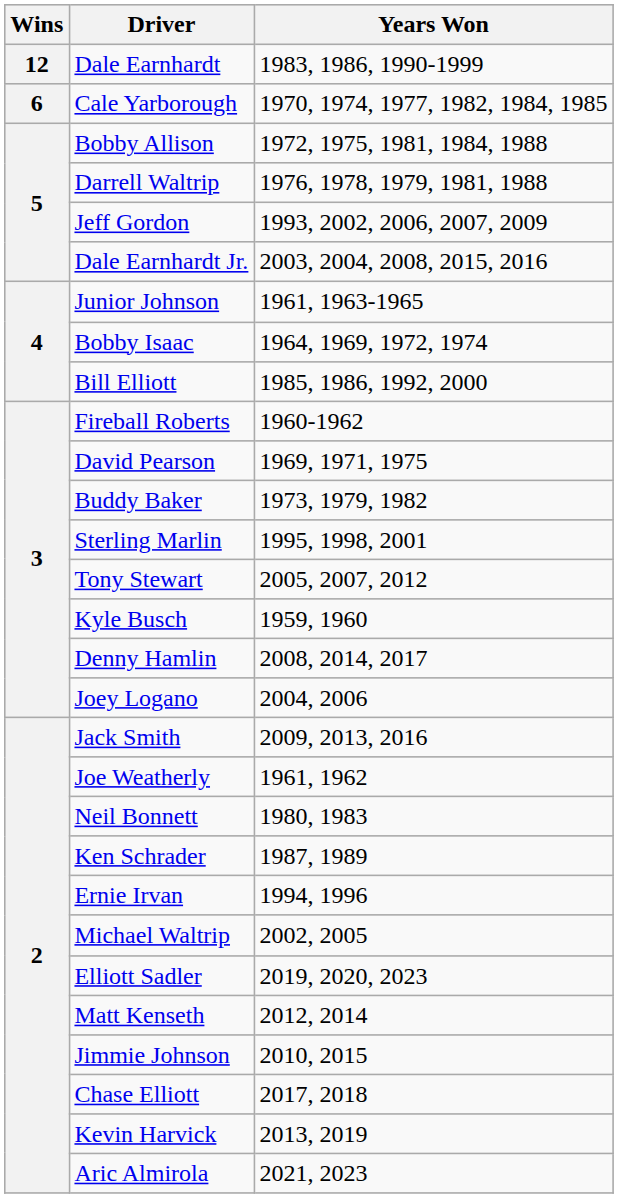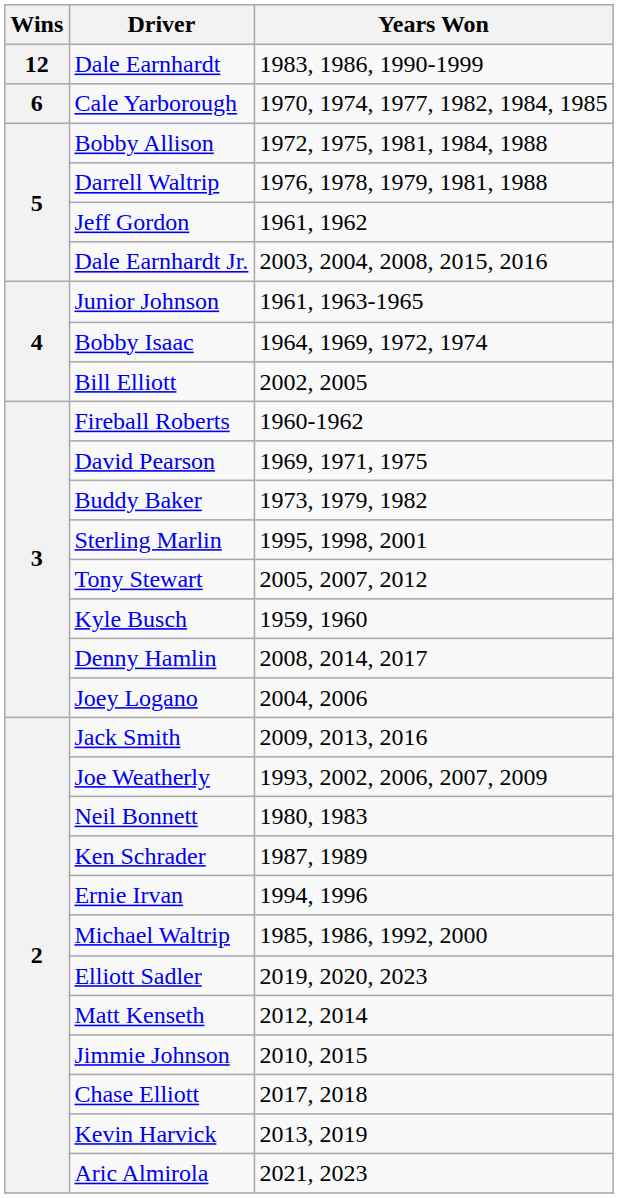 <table class="wikitable" style="font-size: 95%;">
 <tr>
 <th>Wins</th>
 <th>Driver</th>
 <th>Years Won</th>
 </tr>
 <tr>
 <th>12</th>
 <td><a href='#'>Dale Earnhardt</a></td>
 <td>1983, 1986, 1990-1999</td>
 </tr>
 <tr>
 <th>6</th>
 <td><a href='#'>Cale Yarborough</a></td>
 <td>1970, 1974, 1977, 1982, 1984, 1985</td>
 </tr>
 <tr>
 <th rowspan="4">5</th>
 <td><a href='#'>Bobby Allison</a></td>
 <td>1972, 1975, 1981, 1984, 1988</td>
 </tr>
 <tr>
 <td><a href='#'>Darrell Waltrip</a></td>
 <td>1976, 1978, 1979, 1981, 1988</td>
 </tr>
 <tr>
 <td><a href='#'>Jeff Gordon</a></td>
-<td>1993, 2002, 2006, 2007, 2009</td>
+<td>1961, 1962</td>
 </tr>
 <tr>
 <td><a href='#'>Dale Earnhardt Jr.</a></td>
 <td>2003, 2004, 2008, 2015, 2016</td>
 </tr>
 <tr>
 <th rowspan="3">4</th>
 <td><a href='#'>Junior Johnson</a></td>
 <td>1961, 1963-1965</td>
 </tr>
 <tr>
 <td><a href='#'>Bobby Isaac</a></td>
 <td>1964, 1969, 1972, 1974</td>
 </tr>
 <tr>
 <td><a href='#'>Bill Elliott</a></td>
-<td>1985, 1986, 1992, 2000</td>
+<td>2002, 2005</td>
 </tr>
 <tr>
 <th rowspan="8">3</th>
 <td><a href='#'>Fireball Roberts</a></td>
 <td>1960-1962</td>
 </tr>
 <tr>
 <td><a href='#'>David Pearson</a></td>
 <td>1969, 1971, 1975</td>
 </tr>
 <tr>
 <td><a href='#'>Buddy Baker</a></td>
 <td>1973, 1979, 1982</td>
 </tr>
 <tr>
 <td><a href='#'>Sterling Marlin</a></td>
 <td>1995, 1998, 2001</td>
 </tr>
 <tr>
 <td><a href='#'>Tony Stewart</a></td>
 <td>2005, 2007, 2012</td>
 </tr>
 <tr>
 <td><a href='#'>Kyle Busch</a></td>
 <td>1959, 1960</td>
 </tr>
 <tr>
 <td><a href='#'>Denny Hamlin</a></td>
 <td>2008, 2014, 2017</td>
 </tr>
 <tr>
 <td><a href='#'>Joey Logano</a></td>
 <td>2004, 2006</td>
 </tr>
 <tr>
 <th rowspan="12">2</th>
 <td><a href='#'>Jack Smith</a></td>
 <td>2009, 2013, 2016</td>
 </tr>
 <tr>
 <td><a href='#'>Joe Weatherly</a></td>
-<td>1961, 1962</td>
+<td>1993, 2002, 2006, 2007, 2009</td>
 </tr>
 <tr>
 <td><a href='#'>Neil Bonnett</a></td>
 <td>1980, 1983</td>
 </tr>
 <tr>
 <td><a href='#'>Ken Schrader</a></td>
 <td>1987, 1989</td>
 </tr>
 <tr>
 <td><a href='#'>Ernie Irvan</a></td>
 <td>1994, 1996</td>
 </tr>
 <tr>
 <td><a href='#'>Michael Waltrip</a></td>
-<td>2002, 2005</td>
+<td>1985, 1986, 1992, 2000</td>
 </tr>
 <tr>
 <td><a href='#'>Elliott Sadler</a></td>
 <td>2019, 2020, 2023</td>
 </tr>
 <tr>
 <td><a href='#'>Matt Kenseth</a></td>
 <td>2012, 2014</td>
 </tr>
 <tr>
 <td><a href='#'>Jimmie Johnson</a></td>
 <td>2010, 2015</td>
 </tr>
 <tr>
 <td><a href='#'>Chase Elliott</a></td>
 <td>2017, 2018</td>
 </tr>
 <tr>
 <td><a href='#'>Kevin Harvick</a></td>
 <td>2013, 2019</td>
 </tr>
 <tr>
 <td><a href='#'>Aric Almirola</a></td>
 <td>2021, 2023</td>
 </tr>
 </table>
